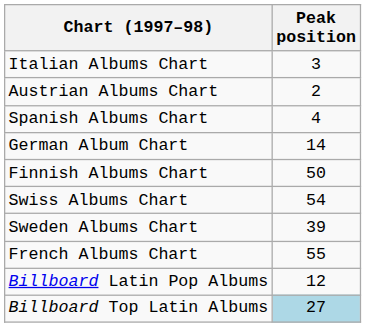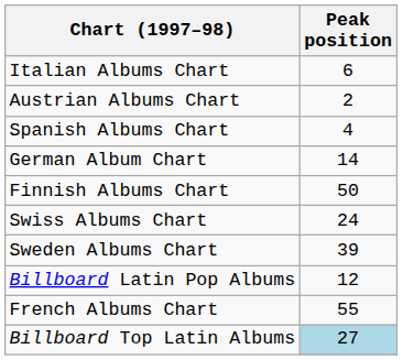 <table class="wikitable">
 <tr>
 <th align="center">Chart (1997–98)</th>
 <th align="center">Peak<br>position</th>
 </tr>
 <tr>
 <td align="left">Italian Albums Chart</td>
-<td align="center">3</td>
+<td align="center">6</td>
 </tr>
 <tr>
 <td align="left">Austrian Albums Chart</td>
 <td align="center">2</td>
 </tr>
 <tr>
 <td align="left">Spanish Albums Chart</td>
 <td align="center">4</td>
 </tr>
 <tr>
 <td align="left">German Album Chart</td>
 <td align="center">14</td>
 </tr>
 <tr>
 <td align="left">Finnish Albums Chart</td>
 <td align="center">50</td>
 </tr>
 <tr>
 <td align="left">Swiss Albums Chart</td>
-<td align="center">54</td>
+<td align="center">24</td>
 </tr>
 <tr>
 <td align="left">Sweden Albums Chart</td>
 <td align="center">39</td>
 </tr>
 <tr>
+<td align="left"><em><a href='#'>Billboard</a></em> Latin Pop Albums</td>
+<td align="center">12</td>
+</tr>
+<tr>
 <td align="left">French Albums Chart</td>
 <td align="center">55</td>
-</tr>
-<tr>
-<td align="left"><em><a href='#'>Billboard</a></em> Latin Pop Albums</td>
-<td align="center">12</td>
 </tr>
 <tr>
 <td align="left"><em>Billboard</em> Top Latin Albums</td>
 <td align="center" style="background: lightblue;">27</td>
 </tr>
 </table>
